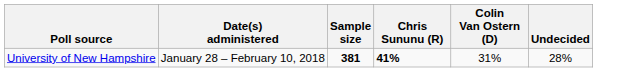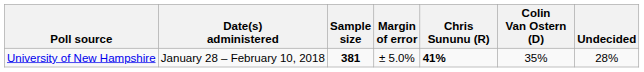 <table class="wikitable">
 <tr valign=bottom>
 <th>Poll source</th>
 <th>Date(s)<br>administered</th>
 <th>Sample<br>size</th>
+<th>Margin<br>of error</th>
 <th style="width:100px;">Chris<br>Sununu (R)</th>
 <th style="width:100px;">Colin<br>Van Ostern (D)</th>
 <th>Undecided</th>
 </tr>
 <tr>
 <td><a href='#'>University of New Hampshire</a></td>
 <td align=center>January 28 – February 10, 2018</td>
 <td align=center><strong>381</strong></td>
+<td align=center>± 5.0%</td>
 <td><strong>41%</strong></td>
-<td align=center>31%</td>
+<td align=center>35%</td>
 <td align=center>28%</td>
 </tr>
 </table>
